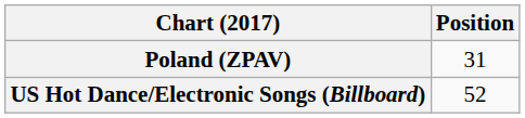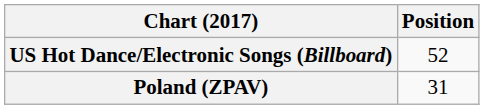 <table class="wikitable plainrowheaders" style="text-align:center">
 <tr>
 <th scope="col">Chart (2017)</th>
 <th scope="col">Position</th>
 </tr>
 <tr>
+<th scope="row">US Hot Dance/Electronic Songs (<em>Billboard</em>)</th>
+<td>52</td>
+</tr>
+<tr>
 <th scope="row">Poland (ZPAV)</th>
 <td>31</td>
 </tr>
-<tr>
-<th scope="row">US Hot Dance/Electronic Songs (<em>Billboard</em>)</th>
-<td>52</td>
-</tr>
 </table>
